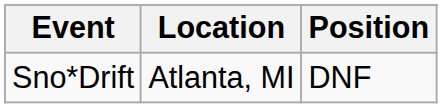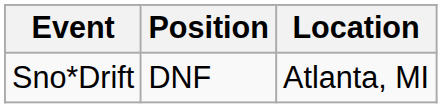 <table class="wikitable">
 <tr>
 <th>Event</th>
+<th>Position</th>
 <th>Location</th>
-<th>Position</th>
 </tr>
 <tr>
 <td>Sno*Drift</td>
+<td>DNF</td>
 <td>Atlanta, MI</td>
-<td>DNF</td>
 </tr>
 </table>
